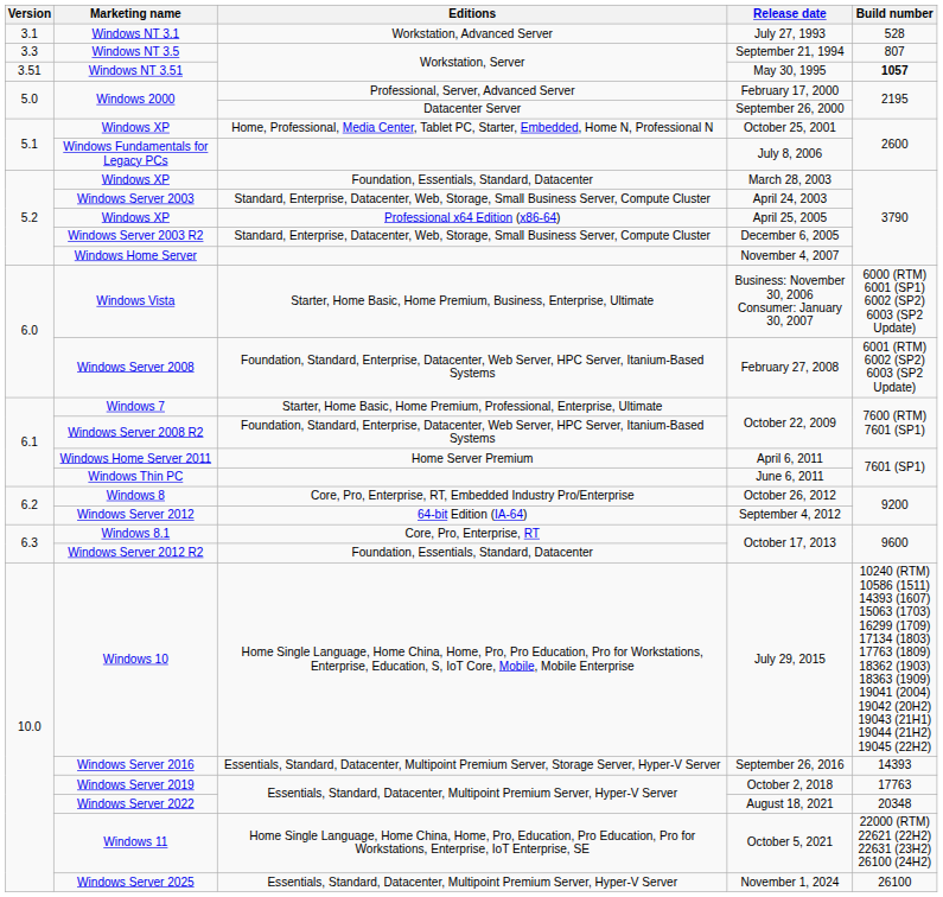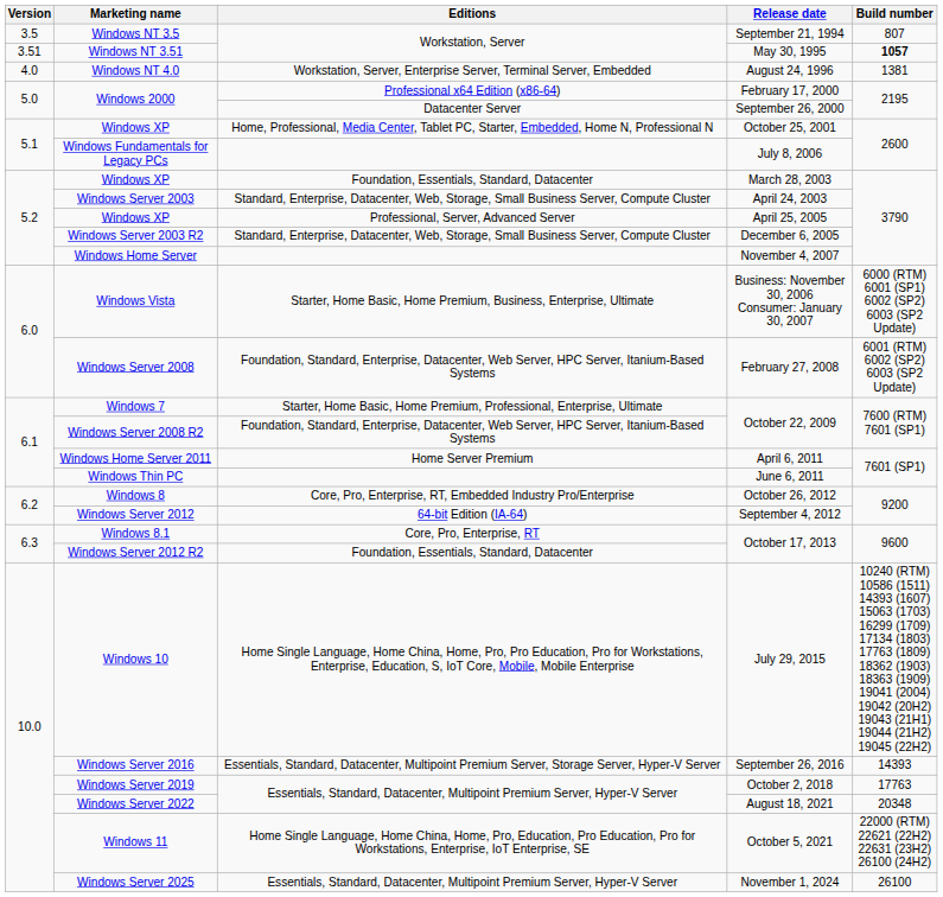 <table class="wikitable sortable" style=text-align:center>
 <tr>
 <th>Version</th>
 <th>Marketing name</th>
 <th>Editions</th>
 <th><a href='#'>Release date</a></th>
 <th>Build number</th>
 </tr>
 <tr>
-<td>3.1</td>
-<td><a href='#'>Windows NT 3.1</a></td>
-<td>Workstation, Advanced Server</td>
-<td>July 27, 1993</td>
-<td>528</td>
-</tr>
-<tr>
-<td>3.3</td>
+<td>3.5</td>
 <td><a href='#'>Windows NT 3.5</a></td>
 <td rowspan=2>Workstation, Server</td>
 <td>September 21, 1994</td>
 <td>807</td>
 </tr>
 <tr>
 <td>3.51</td>
 <td><a href='#'>Windows NT 3.51</a></td>
 <td>May 30, 1995</td>
 <td><strong>1057</strong></td>
 </tr>
 <tr>
+<td>4.0</td>
+<td><a href='#'>Windows NT 4.0</a></td>
+<td>Workstation, Server, Enterprise Server, Terminal Server, Embedded</td>
+<td>August 24, 1996</td>
+<td>1381</td>
+</tr>
+<tr>
 <td rowspan=2>5.0</td>
 <td rowspan=2><a href='#'>Windows 2000</a></td>
-<td>Professional, Server, Advanced Server</td>
+<td><a href='#'>Professional x64 Edition</a> (<a href='#'>x86-64</a>)</td>
 <td>February 17, 2000</td>
 <td rowspan=2>2195</td>
 </tr>
 <tr>
 <td>Datacenter Server</td>
 <td>September 26, 2000</td>
 </tr>
 <tr>
 <td rowspan=2>5.1</td>
 <td><a href='#'>Windows XP</a></td>
 <td>Home, Professional, <a href='#'>Media Center</a>, Tablet PC, Starter, <a href='#'>Embedded</a>, Home N, Professional N</td>
 <td>October 25, 2001</td>
 <td rowspan=2>2600</td>
 </tr>
 <tr>
 <td><a href='#'>Windows Fundamentals for Legacy PCs</a></td>
 <td></td>
 <td>July 8, 2006</td>
 </tr>
 <tr>
 <td rowspan=5>5.2</td>
 <td><a href='#'>Windows XP</a></td>
 <td>Foundation, Essentials, Standard, Datacenter</td>
 <td>March 28, 2003</td>
 <td rowspan=5>3790</td>
 </tr>
 <tr>
 <td><a href='#'>Windows Server 2003</a></td>
 <td>Standard, Enterprise, Datacenter, Web, Storage, Small Business Server, Compute Cluster</td>
 <td>April 24, 2003</td>
 </tr>
 <tr>
 <td><a href='#'>Windows XP</a></td>
-<td><a href='#'>Professional x64 Edition</a> (<a href='#'>x86-64</a>)</td>
+<td>Professional, Server, Advanced Server</td>
 <td>April 25, 2005</td>
 </tr>
 <tr>
 <td><a href='#'>Windows Server 2003 R2</a></td>
 <td>Standard, Enterprise, Datacenter, Web, Storage, Small Business Server, Compute Cluster</td>
 <td>December 6, 2005</td>
 </tr>
 <tr>
 <td><a href='#'>Windows Home Server</a></td>
 <td></td>
 <td>November 4, 2007</td>
 </tr>
 <tr>
 <td rowspan=2>6.0</td>
 <td><a href='#'>Windows Vista</a></td>
 <td>Starter, Home Basic, Home Premium, Business, Enterprise, Ultimate</td>
 <td>Business: November 30, 2006<br>Consumer: January 30, 2007</td>
 <td>6000 (RTM)<br>6001 (SP1)<br>6002 (SP2)<br>6003 (SP2 Update)</td>
 </tr>
 <tr>
 <td><a href='#'>Windows Server 2008</a></td>
 <td>Foundation, Standard, Enterprise, Datacenter, Web Server, HPC Server, Itanium-Based Systems</td>
 <td>February 27, 2008</td>
 <td>6001 (RTM)<br>6002 (SP2)<br>6003 (SP2 Update)</td>
 </tr>
 <tr>
 <td rowspan=4>6.1</td>
 <td><a href='#'>Windows 7</a></td>
 <td>Starter, Home Basic, Home Premium, Professional, Enterprise, Ultimate</td>
 <td rowspan=2>October 22, 2009 </td>
 <td rowspan=2>7600 (RTM)<br>7601 (SP1)</td>
 </tr>
 <tr>
 <td><a href='#'>Windows Server 2008 R2</a></td>
 <td>Foundation, Standard, Enterprise, Datacenter, Web Server, HPC Server, Itanium-Based Systems</td>
 </tr>
 <tr>
 <td><a href='#'>Windows Home Server 2011</a></td>
 <td>Home Server Premium</td>
 <td>April 6, 2011</td>
 <td rowspan=2>7601 (SP1)</td>
 </tr>
 <tr>
 <td><a href='#'>Windows Thin PC</a></td>
 <td></td>
 <td>June 6, 2011</td>
 </tr>
 <tr>
 <td rowspan=2>6.2</td>
 <td><a href='#'>Windows 8</a></td>
 <td>Core, Pro, Enterprise, RT, Embedded Industry Pro/Enterprise</td>
 <td>October 26, 2012</td>
 <td rowspan=2>9200</td>
 </tr>
 <tr>
 <td><a href='#'>Windows Server 2012</a></td>
 <td><a href='#'>64-bit</a> Edition (<a href='#'>IA-64</a>)</td>
 <td>September 4, 2012</td>
 </tr>
 <tr>
 <td rowspan=2>6.3</td>
 <td><a href='#'>Windows 8.1</a></td>
 <td>Core, Pro, Enterprise, <a href='#'>RT</a></td>
 <td rowspan=2>October 17, 2013</td>
 <td rowspan=2>9600</td>
 </tr>
 <tr>
 <td><a href='#'>Windows Server 2012 R2</a></td>
 <td>Foundation, Essentials, Standard, Datacenter</td>
 </tr>
 <tr>
 <td rowspan=6>10.0</td>
 <td><a href='#'>Windows 10</a></td>
 <td>Home Single Language, Home China, Home, Pro, Pro Education, Pro for Workstations, Enterprise, Education, S, IoT Core, <a href='#'>Mobile</a>, Mobile Enterprise</td>
 <td>July 29, 2015</td>
 <td>10240 (RTM)<br>10586 (1511)<br>14393 (1607)<br>15063 (1703)<br>16299 (1709)<br>17134 (1803)<br>17763 (1809)<br>18362 (1903)<br>18363 (1909)<br>19041 (2004)<br>19042 (20H2)<br>19043 (21H1)<br>19044 (21H2)<br>19045 (22H2)</td>
 </tr>
 <tr>
 <td><a href='#'>Windows Server 2016</a></td>
 <td>Essentials, Standard, Datacenter, Multipoint Premium Server, Storage Server, Hyper-V Server</td>
 <td>September 26, 2016</td>
 <td>14393</td>
 </tr>
 <tr>
 <td><a href='#'>Windows Server 2019</a></td>
 <td rowspan=2>Essentials, Standard, Datacenter, Multipoint Premium Server, Hyper-V Server</td>
 <td>October 2, 2018</td>
 <td>17763</td>
 </tr>
 <tr>
 <td><a href='#'>Windows Server 2022</a></td>
 <td>August 18, 2021</td>
 <td>20348</td>
 </tr>
 <tr>
 <td><a href='#'>Windows 11</a></td>
 <td>Home Single Language, Home China, Home, Pro, Education, Pro Education, Pro for Workstations, Enterprise, IoT Enterprise, SE</td>
 <td>October 5, 2021</td>
 <td>22000 (RTM)<br>22621 (22H2)<br>22631 (23H2)<br>26100 (24H2)</td>
 </tr>
 <tr>
 <td><a href='#'>Windows Server 2025</a></td>
 <td>Essentials, Standard, Datacenter, Multipoint Premium Server, Hyper-V Server</td>
 <td>November 1, 2024</td>
 <td>26100</td>
 </tr>
 </table>
